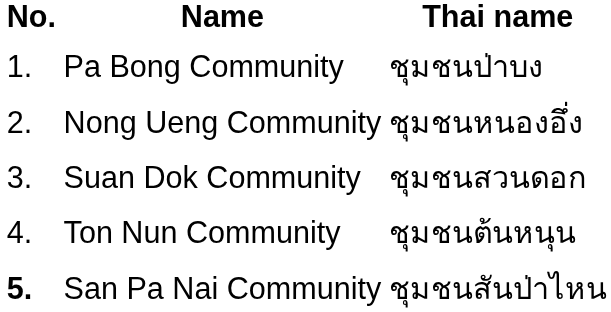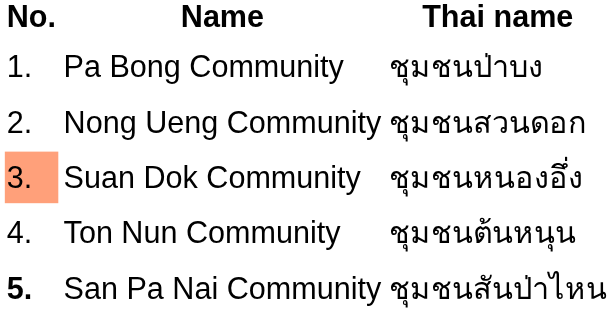 <table>
 <tr>
 <th>No.</th>
 <th>Name</th>
 <th>Thai name</th>
 </tr>
 <tr>
 <td>1.</td>
 <td>Pa Bong Community</td>
 <td>ชุมชนป่าบง</td>
 <td></td>
 </tr>
 <tr>
 <td>2.</td>
 <td>Nong Ueng Community</td>
-<td>ชุมชนหนองอึ่ง</td>
+<td>ชุมชนสวนดอก</td>
 <td></td>
 </tr>
 <tr>
-<td>3.</td>
+<td style="background: lightsalmon;">3.</td>
 <td>Suan Dok Community</td>
-<td>ชุมชนสวนดอก</td>
+<td>ชุมชนหนองอึ่ง</td>
 <td></td>
 </tr>
 <tr>
 <td>4.</td>
 <td>Ton Nun Community</td>
 <td>ชุมชนต้นหนุน</td>
 <td></td>
 </tr>
 <tr>
 <td><strong>5.</strong></td>
 <td>San Pa Nai Community</td>
 <td>ชุมชนสันป่าไหน</td>
 <td></td>
 </tr>
 </table>
